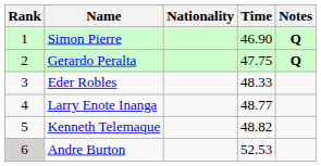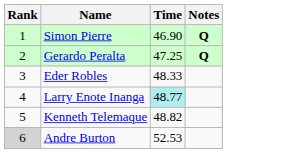 <table class="wikitable sortable" style="text-align:center">
 <tr>
 <th>Rank</th>
 <th>Name</th>
-<th>Nationality</th>
 <th>Time</th>
 <th>Notes</th>
 </tr>
 <tr bgcolor=ccffcc>
 <td>1</td>
 <td align=left><a href='#'>Simon Pierre</a></td>
-<td align=left></td>
 <td>46.90</td>
 <td><strong>Q</strong></td>
 </tr>
 <tr bgcolor=ccffcc>
 <td>2</td>
 <td align=left><a href='#'>Gerardo Peralta</a></td>
-<td align=left></td>
-<td>47.75</td>
+<td>47.25</td>
 <td><strong>Q</strong></td>
 </tr>
 <tr>
 <td>3</td>
 <td align=left><a href='#'>Eder Robles</a></td>
-<td align=left></td>
 <td>48.33</td>
 <td></td>
 </tr>
 <tr>
 <td>4</td>
 <td align=left><a href='#'>Larry Enote Inanga</a></td>
-<td align=left></td>
-<td>48.77</td>
+<td style="background: paleturquoise;">48.77</td>
 <td></td>
 </tr>
 <tr>
 <td>5</td>
 <td align=left><a href='#'>Kenneth Telemaque</a></td>
-<td align=left></td>
 <td>48.82</td>
 <td></td>
 </tr>
 <tr>
 <td style="background: lightgrey;">6</td>
 <td align=left><a href='#'>Andre Burton</a></td>
-<td align=left></td>
 <td>52.53</td>
 <td></td>
 </tr>
 </table>
